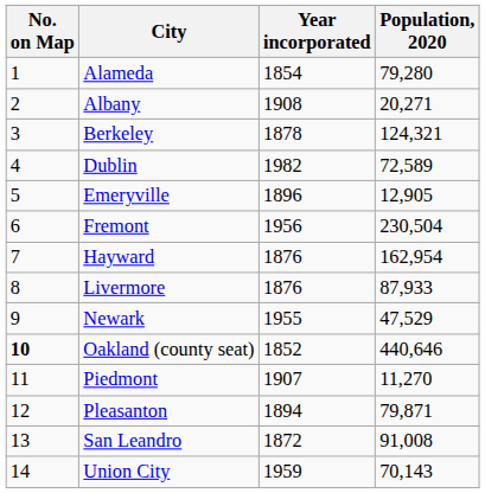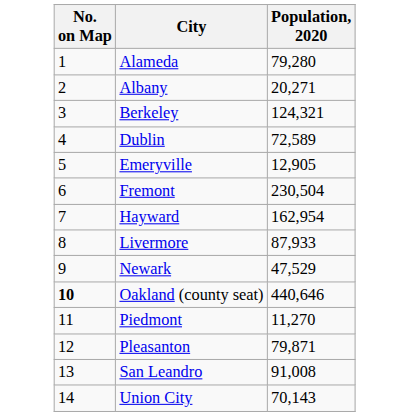 <table class="wikitable sortable" style="margin:auto;">
 <tr>
 <th>No. <br>on Map</th>
 <th>City</th>
-<th>Year <br>incorporated</th>
 <th>Population, <br>2020</th>
 </tr>
 <tr>
 <td>1</td>
 <td><a href='#'>Alameda</a></td>
-<td>1854</td>
 <td>79,280</td>
 </tr>
 <tr>
 <td>2</td>
 <td><a href='#'>Albany</a></td>
-<td>1908</td>
 <td>20,271</td>
 </tr>
 <tr>
 <td>3</td>
 <td><a href='#'>Berkeley</a></td>
-<td>1878</td>
 <td>124,321</td>
 </tr>
 <tr>
 <td>4</td>
 <td><a href='#'>Dublin</a></td>
-<td>1982</td>
 <td>72,589</td>
 </tr>
 <tr>
 <td>5</td>
 <td><a href='#'>Emeryville</a></td>
-<td>1896</td>
 <td>12,905</td>
 </tr>
 <tr>
 <td>6</td>
 <td><a href='#'>Fremont</a></td>
-<td>1956</td>
 <td>230,504</td>
 </tr>
 <tr>
 <td>7</td>
 <td><a href='#'>Hayward</a></td>
-<td>1876</td>
 <td>162,954</td>
 </tr>
 <tr>
 <td>8</td>
 <td><a href='#'>Livermore</a></td>
-<td>1876</td>
 <td>87,933</td>
 </tr>
 <tr>
 <td>9</td>
 <td><a href='#'>Newark</a></td>
-<td>1955</td>
 <td>47,529</td>
 </tr>
 <tr>
 <td><strong>10</strong></td>
 <td><a href='#'>Oakland</a> (county seat)</td>
-<td>1852</td>
 <td>440,646</td>
 </tr>
 <tr>
 <td>11</td>
 <td><a href='#'>Piedmont</a></td>
-<td>1907</td>
 <td>11,270</td>
 </tr>
 <tr>
 <td>12</td>
 <td><a href='#'>Pleasanton</a></td>
-<td>1894</td>
 <td>79,871</td>
 </tr>
 <tr>
 <td>13</td>
 <td><a href='#'>San Leandro</a></td>
-<td>1872</td>
 <td>91,008</td>
 </tr>
 <tr>
 <td>14</td>
 <td><a href='#'>Union City</a></td>
-<td>1959</td>
 <td>70,143</td>
 </tr>
 </table>
